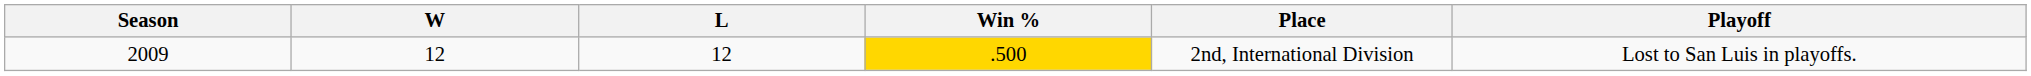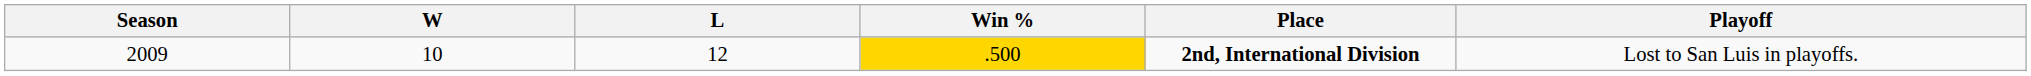 <table class="wikitable">
 <tr>
 <th bgcolor="#DDDDFF" width="5%">Season</th>
 <th bgcolor="#DDDDFF" width="5%">W</th>
 <th bgcolor="#DDDDFF" width="5%">L</th>
 <th bgcolor="#DDDDFF" width="5%">Win %</th>
 <th bgcolor="#DDDDFF" width="5%">Place</th>
 <th bgcolor="#DDDDFF" width="10%">Playoff</th>
 </tr>
 <tr align=center>
 <td>2009</td>
-<td>12</td>
+<td>10</td>
 <td>12</td>
 <td style="background: gold;">.500</td>
-<td>2nd, International Division</td>
+<td><strong>2nd, International Division</strong></td>
 <td>Lost to San Luis in playoffs.</td>
 </tr>
 </table>
